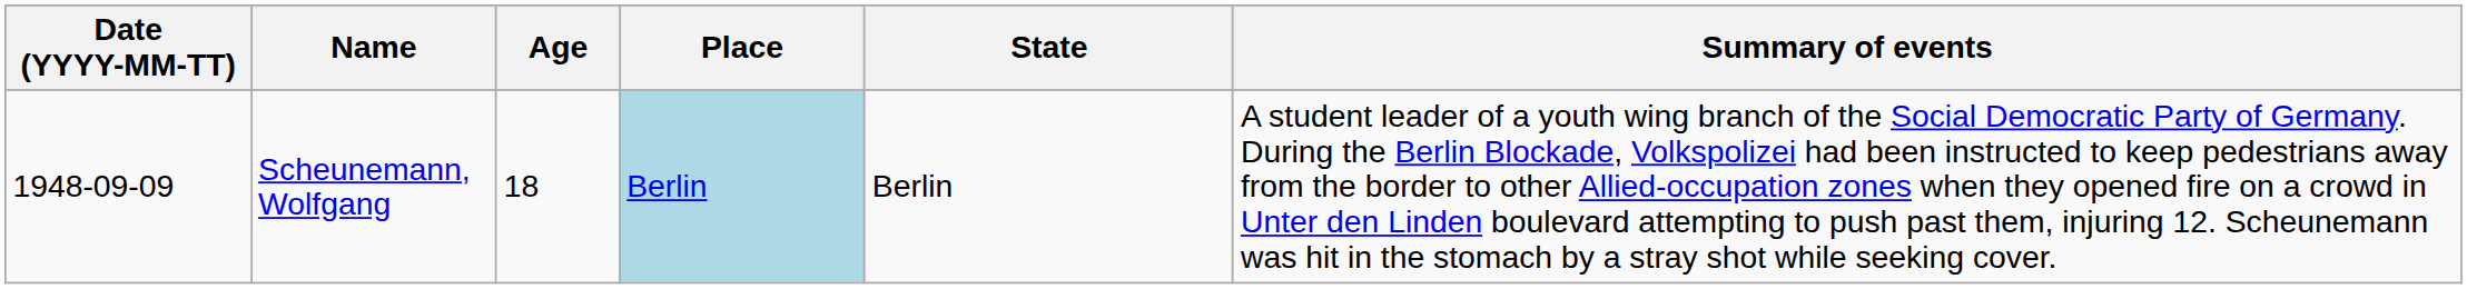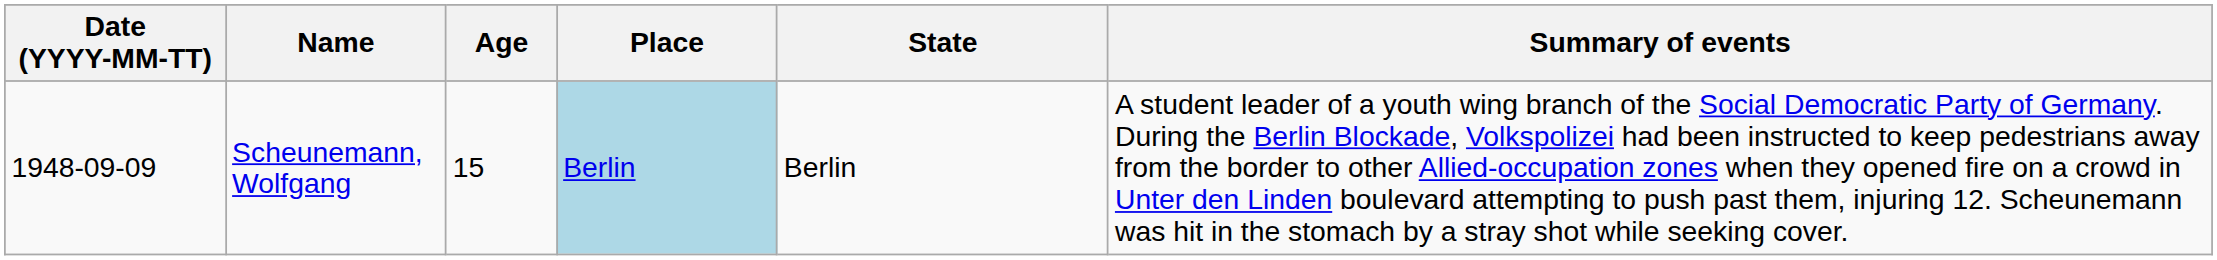 <table class="wikitable sortable static-row-numbers static-row-header-text">
 <tr>
 <th style="width:10%;">Date<br>(YYYY-MM-TT)</th>
 <th style="width:10%;">Name</th>
 <th style="width:5%;">Age</th>
 <th style="width:10%;">Place</th>
 <th style="width:15%;">State</th>
 <th style="width:50%;">Summary of events</th>
 </tr>
 <tr>
 <td>1948-09-09</td>
 <td><a href='#'>Scheunemann, Wolfgang</a></td>
-<td>18</td>
+<td>15</td>
 <td style="background: lightblue;"><a href='#'>Berlin</a></td>
 <td>Berlin</td>
 <td>A student leader of a youth wing branch of the <a href='#'>Social Democratic Party of Germany</a>. During the <a href='#'>Berlin Blockade</a>, <a href='#'>Volkspolizei</a> had been instructed to keep pedestrians away from the border to other <a href='#'>Allied-occupation zones</a> when they opened fire on a crowd in <a href='#'>Unter den Linden</a> boulevard attempting to push past them, injuring 12. Scheunemann was hit in the stomach by a stray shot while seeking cover.</td>
 </tr>
 </table>
